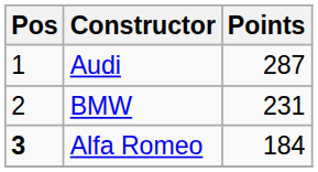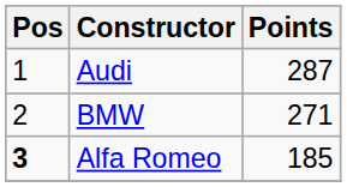 <table class="wikitable"   style="font-size:   85%;">
 <tr>
 <th>Pos</th>
 <th>Constructor</th>
 <th>Points</th>
 </tr>
 <tr>
 <td>1</td>
 <td> <a href='#'>Audi</a></td>
 <td align="right">287</td>
 </tr>
 <tr>
 <td>2</td>
 <td> <a href='#'>BMW</a></td>
-<td align="right">231</td>
+<td align="right">271</td>
 </tr>
 <tr>
 <td><strong>3</strong></td>
 <td> <a href='#'>Alfa Romeo</a></td>
-<td align="right">184</td>
+<td align="right">185</td>
 </tr>
 <tr>
 </tr>
 </table>
